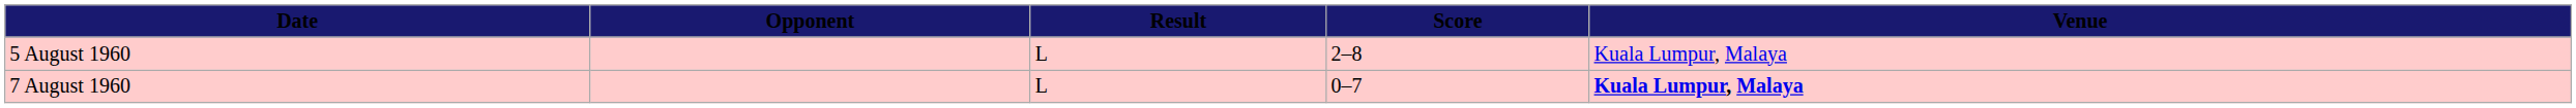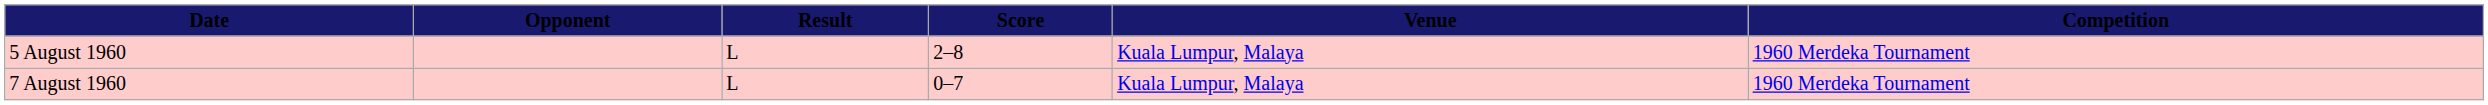 <table style="width:100%;" class="wikitable">
 <tr>
 <th style="background:#191970;"><span>Date</span></th>
 <th style="background:#191970;"><span>Opponent</span></th>
 <th style="background:#191970;"><span>Result</span></th>
 <th style="background:#191970;"><span>Score</span></th>
 <th style="background:#191970;"><span>Venue</span></th>
+<th style="background:#191970;"><span>Competition</span></th>
 </tr>
 <tr style="background:#fcc;">
 <td>5 August 1960</td>
 <td></td>
 <td>L</td>
 <td>2–8</td>
 <td> <a href='#'>Kuala Lumpur</a>, <a href='#'>Malaya</a></td>
+<td><a href='#'>1960 Merdeka Tournament</a></td>
 </tr>
 <tr style="background:#fcc;">
 <td>7 August 1960</td>
 <td></td>
 <td>L</td>
 <td>0–7</td>
-<td><strong> <a href='#'>Kuala Lumpur</a>, <a href='#'>Malaya</a></strong></td>
+<td> <a href='#'>Kuala Lumpur</a>, <a href='#'>Malaya</a></td>
+<td><a href='#'>1960 Merdeka Tournament</a></td>
 </tr>
 </table>
